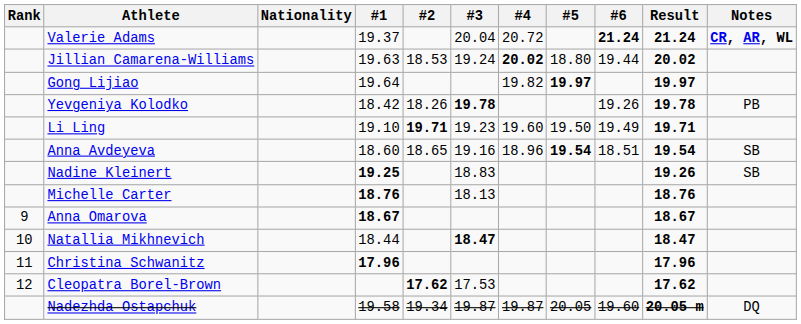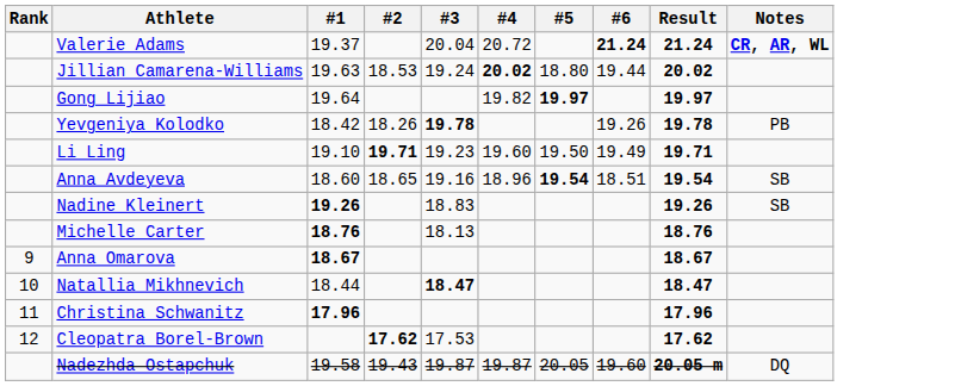 <table class="wikitable sortable" style="text-align:center">
 <tr>
 <th>Rank</th>
 <th>Athlete</th>
-<th>Nationality</th>
 <th>#1</th>
 <th>#2</th>
 <th>#3</th>
 <th>#4</th>
 <th>#5</th>
 <th>#6</th>
 <th>Result</th>
 <th>Notes</th>
 </tr>
 <tr>
 <td></td>
 <td align=left><a href='#'>Valerie Adams</a></td>
-<td align=left></td>
 <td>19.37</td>
 <td></td>
 <td>20.04</td>
 <td>20.72</td>
 <td></td>
 <td><strong>21.24</strong></td>
 <td><strong>21.24</strong></td>
 <td><strong><a href='#'>CR</a>, <a href='#'>AR</a>, WL</strong></td>
 </tr>
 <tr>
 <td></td>
 <td align=left><a href='#'>Jillian Camarena-Williams</a></td>
-<td align=left></td>
 <td>19.63</td>
 <td>18.53</td>
 <td>19.24</td>
 <td><strong>20.02</strong></td>
 <td>18.80</td>
 <td>19.44</td>
 <td><strong>20.02</strong></td>
 <td></td>
 </tr>
 <tr>
 <td></td>
 <td align=left><a href='#'>Gong Lijiao</a></td>
-<td align=left></td>
 <td>19.64</td>
 <td></td>
 <td></td>
 <td>19.82</td>
 <td><strong>19.97</strong></td>
 <td></td>
 <td><strong>19.97</strong></td>
 <td></td>
 </tr>
 <tr>
 <td></td>
 <td align=left><a href='#'>Yevgeniya Kolodko</a></td>
-<td align=left></td>
 <td>18.42</td>
 <td>18.26</td>
 <td><strong>19.78</strong></td>
 <td></td>
 <td></td>
 <td>19.26</td>
 <td><strong>19.78</strong></td>
 <td>PB</td>
 </tr>
 <tr>
 <td></td>
 <td align=left><a href='#'>Li Ling</a></td>
-<td align=left></td>
 <td>19.10</td>
 <td><strong>19.71</strong></td>
 <td>19.23</td>
 <td>19.60</td>
 <td>19.50</td>
 <td>19.49</td>
 <td><strong>19.71</strong></td>
 <td></td>
 </tr>
 <tr>
 <td></td>
 <td align=left><a href='#'>Anna Avdeyeva</a></td>
-<td align=left></td>
 <td>18.60</td>
 <td>18.65</td>
 <td>19.16</td>
 <td>18.96</td>
 <td><strong>19.54</strong></td>
 <td>18.51</td>
 <td><strong>19.54</strong></td>
 <td>SB</td>
 </tr>
 <tr>
 <td></td>
 <td align=left><a href='#'>Nadine Kleinert</a></td>
-<td align=left></td>
-<td><strong>19.25</strong></td>
+<td><strong>19.26</strong></td>
 <td></td>
 <td>18.83</td>
 <td></td>
 <td></td>
 <td></td>
 <td><strong>19.26</strong></td>
 <td>SB</td>
 </tr>
 <tr>
 <td></td>
 <td align=left><a href='#'>Michelle Carter</a></td>
-<td align=left></td>
 <td><strong>18.76</strong></td>
 <td></td>
 <td>18.13</td>
 <td></td>
 <td></td>
 <td></td>
 <td><strong>18.76</strong></td>
 <td></td>
 </tr>
 <tr>
 <td>9</td>
 <td align=left><a href='#'>Anna Omarova</a></td>
-<td align=left></td>
 <td><strong>18.67</strong></td>
 <td></td>
 <td></td>
 <td></td>
 <td></td>
 <td></td>
 <td><strong>18.67</strong></td>
 <td></td>
 </tr>
 <tr>
 <td>10</td>
 <td align=left><a href='#'>Natallia Mikhnevich</a></td>
-<td align=left></td>
 <td>18.44</td>
 <td></td>
 <td><strong>18.47</strong></td>
 <td></td>
 <td></td>
 <td></td>
 <td><strong>18.47</strong></td>
 <td></td>
 </tr>
 <tr>
 <td>11</td>
 <td align=left><a href='#'>Christina Schwanitz</a></td>
-<td align=left></td>
 <td><strong>17.96</strong></td>
 <td></td>
 <td></td>
 <td></td>
 <td></td>
 <td></td>
 <td><strong>17.96</strong></td>
 <td></td>
 </tr>
 <tr>
 <td>12</td>
 <td align=left><a href='#'>Cleopatra Borel-Brown</a></td>
-<td align=left></td>
 <td></td>
 <td><strong>17.62</strong></td>
 <td>17.53</td>
 <td></td>
 <td></td>
 <td></td>
 <td><strong>17.62</strong></td>
 <td></td>
 </tr>
 <tr>
 <td></td>
 <td align=left><s><a href='#'>Nadezhda Ostapchuk</a></s></td>
-<td align=left></td>
 <td><s>19.58</s></td>
-<td><s>19.34</s></td>
+<td><s>19.43</s></td>
 <td><s>19.87</s></td>
 <td><s>19.87</s></td>
 <td><s>20.05</s></td>
 <td><s>19.60</s></td>
 <td><s><strong>20.05 m </strong></s></td>
 <td>DQ</td>
 </tr>
 </table>
